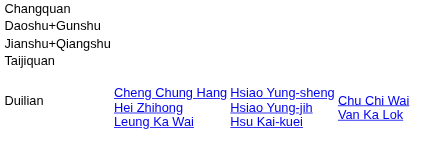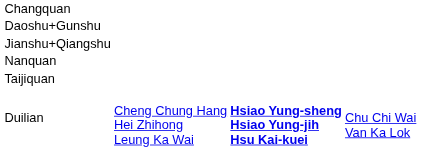 <table>
 <tr>
 <td>Changquan</td>
 <td></td>
 <td></td>
 <td></td>
 </tr>
 <tr>
 <td>Daoshu+Gunshu</td>
 <td></td>
 <td></td>
 <td></td>
 </tr>
 <tr>
 <td>Jianshu+Qiangshu</td>
 <td></td>
 <td></td>
 <td></td>
 </tr>
 <tr>
+<td>Nanquan</td>
+<td></td>
+<td></td>
+<td></td>
+</tr>
+<tr>
 <td>Taijiquan</td>
 <td></td>
 <td></td>
 <td></td>
 </tr>
 <tr>
 <td>Duilian</td>
 <td><br><a href='#'>Cheng Chung Hang</a><br><a href='#'>Hei Zhihong</a><br><a href='#'>Leung Ka Wai</a></td>
-<td><br><a href='#'>Hsiao Yung-sheng</a><br><a href='#'>Hsiao Yung-jih</a><br><a href='#'>Hsu Kai-kuei</a></td>
+<td><strong><br><a href='#'>Hsiao Yung-sheng</a><br><a href='#'>Hsiao Yung-jih</a><br><a href='#'>Hsu Kai-kuei</a></strong></td>
 <td><br><a href='#'>Chu Chi Wai</a><br><a href='#'>Van Ka Lok</a></td>
 </tr>
 </table>
